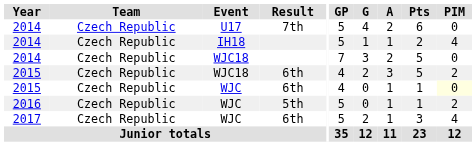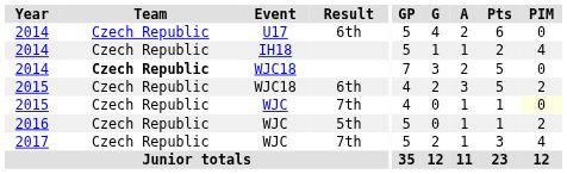 <table border="0" cellpadding="1" cellspacing="0" ID="Table3" style="text-align:center; width:40em">
 <tr ALIGN="center" bgcolor="#e0e0e0">
 <th>Year</th>
 <th>Team</th>
 <th>Event</th>
 <th>Result</th>
 <th rowspan="99" bgcolor="#ffffff"></th>
 <th>GP</th>
 <th>G</th>
 <th>A</th>
 <th>Pts</th>
 <th>PIM</th>
 </tr>
 <tr>
 <td><a href='#'>2014</a></td>
 <td><a href='#'>Czech Republic</a></td>
 <td><a href='#'>U17</a></td>
-<td>7th</td>
+<td>6th</td>
 <td>5</td>
 <td>4</td>
 <td>2</td>
 <td>6</td>
 <td>0</td>
 </tr>
 <tr bgcolor="#f0f0f0">
 <td><a href='#'>2014</a></td>
 <td>Czech Republic</td>
 <td><a href='#'>IH18</a></td>
 <td></td>
 <td>5</td>
 <td>1</td>
 <td>1</td>
 <td>2</td>
 <td>4</td>
 </tr>
 <tr>
 <td><a href='#'>2014</a></td>
-<td>Czech Republic</td>
+<td><strong>Czech Republic</strong></td>
 <td><a href='#'>WJC18</a></td>
 <td></td>
 <td>7</td>
 <td>3</td>
 <td>2</td>
 <td>5</td>
 <td>0</td>
 </tr>
 <tr bgcolor="#f0f0f0">
 <td><a href='#'>2015</a></td>
 <td>Czech Republic</td>
 <td>WJC18</td>
 <td>6th</td>
 <td>4</td>
 <td>2</td>
 <td>3</td>
 <td>5</td>
 <td>2</td>
 </tr>
 <tr>
 <td><a href='#'>2015</a></td>
 <td>Czech Republic</td>
 <td><a href='#'>WJC</a></td>
-<td>6th</td>
+<td>7th</td>
 <td>4</td>
 <td>0</td>
 <td>1</td>
 <td>1</td>
 <td style="background: lightyellow;">0</td>
 </tr>
 <tr bgcolor="#f0f0f0">
 <td><a href='#'>2016</a></td>
 <td>Czech Republic</td>
 <td>WJC</td>
 <td>5th</td>
 <td>5</td>
 <td>0</td>
 <td>1</td>
 <td>1</td>
 <td>2</td>
 </tr>
 <tr>
 <td><a href='#'>2017</a></td>
 <td>Czech Republic</td>
 <td>WJC</td>
-<td>6th</td>
+<td>7th</td>
 <td>5</td>
 <td>2</td>
 <td>1</td>
 <td>3</td>
 <td>4</td>
 </tr>
 <tr bgcolor="#e0e0e0">
 <th colspan="4">Junior totals</th>
 <th>35</th>
 <th>12</th>
 <th>11</th>
 <th>23</th>
 <th>12</th>
 </tr>
 </table>
